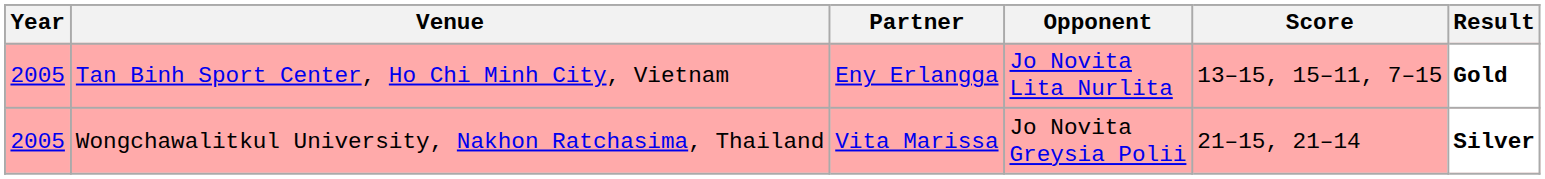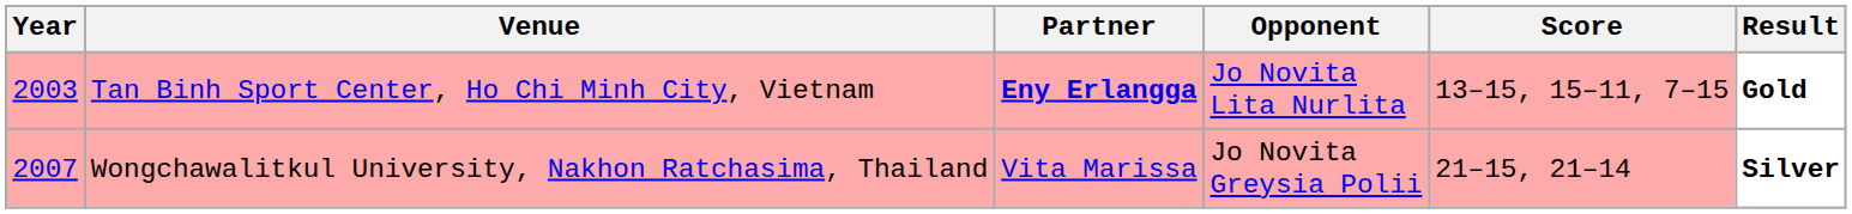 <table class="sortable wikitable" style="font-size: 90%">
 <tr>
 <th>Year</th>
 <th>Venue</th>
 <th>Partner</th>
 <th>Opponent</th>
 <th>Score</th>
 <th>Result</th>
 </tr>
 <tr style="background:#FFAAAA">
-<td align="center"><a href='#'>2005</a></td>
+<td align="center"><a href='#'>2003</a></td>
 <td align="left"><a href='#'>Tan Binh Sport Center</a>, <a href='#'>Ho Chi Minh City</a>, Vietnam</td>
-<td align="left"> <a href='#'>Eny Erlangga</a></td>
+<td align="left"><strong> <a href='#'>Eny Erlangga</a></strong></td>
 <td align="left"> <a href='#'>Jo Novita</a> <br>  <a href='#'>Lita Nurlita</a></td>
 <td align="left">13–15, 15–11, 7–15</td>
 <td style="text-align:left; background:white"> <strong>Gold</strong></td>
 </tr>
 <tr style="background:#FFAAAA">
-<td align="center"><a href='#'>2005</a></td>
+<td align="center"><a href='#'>2007</a></td>
 <td align="left">Wongchawalitkul University, <a href='#'>Nakhon Ratchasima</a>, Thailand</td>
 <td align="left"> <a href='#'>Vita Marissa</a></td>
 <td align="left"> Jo Novita <br>  <a href='#'>Greysia Polii</a></td>
 <td align="left">21–15, 21–14</td>
 <td style="text-align:left; background:white"> <strong>Silver</strong></td>
 </tr>
 </table>
